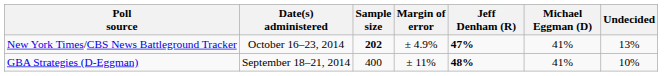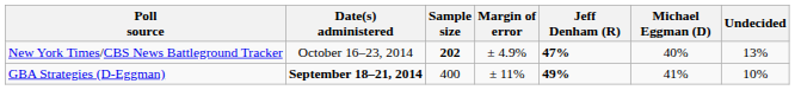 <table class="wikitable">
 <tr>
 <th>Poll<br>source</th>
 <th>Date(s)<br>administered</th>
 <th>Sample<br>size</th>
 <th>Margin of<br>error</th>
 <th style="width:100px;">Jeff<br>Denham (R)</th>
 <th style="width:100px;">Michael<br>Eggman (D)</th>
 <th>Undecided</th>
 </tr>
 <tr>
 <td><a href='#'>New York Times</a>/<a href='#'>CBS News Battleground Tracker</a></td>
 <td align=center>October 16–23, 2014</td>
 <td align=center><strong>202</strong></td>
 <td align=center>± 4.9%</td>
 <td><strong>47%</strong></td>
-<td align=center>41%</td>
+<td align=center>40%</td>
 <td align=center>13%</td>
 </tr>
 <tr>
 <td><a href='#'>GBA Strategies (D-Eggman)</a></td>
-<td align=center>September 18–21, 2014</td>
+<td align=center><strong>September 18–21, 2014</strong></td>
 <td align=center>400</td>
 <td align=center>± 11%</td>
-<td><strong>48%</strong></td>
+<td><strong>49%</strong></td>
 <td align=center>41%</td>
 <td align=center>10%</td>
 </tr>
 </table>
